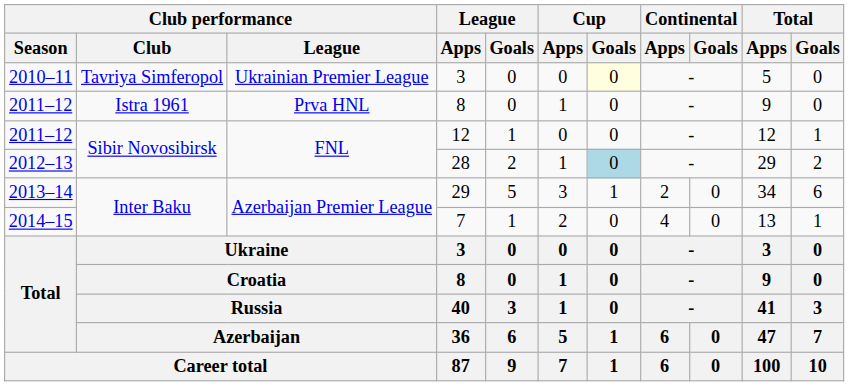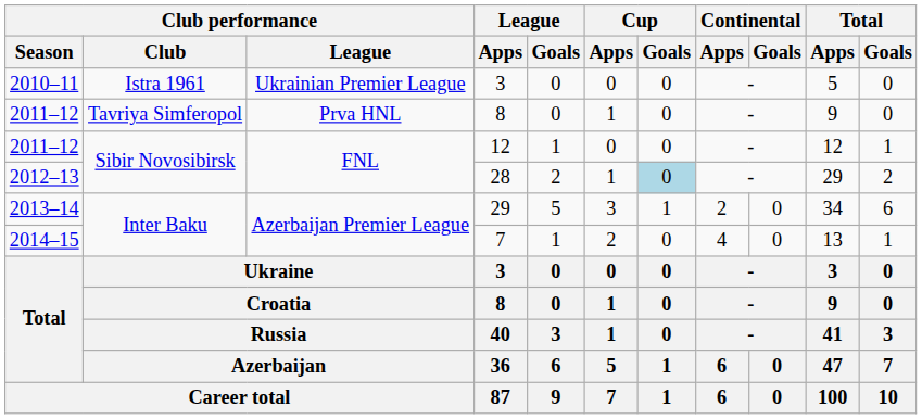 <table class="wikitable" style="text-align:center">
 <tr>
 <th colspan=3>Club performance</th>
 <th colspan=2>League</th>
 <th colspan=2>Cup</th>
 <th colspan=2>Continental</th>
 <th colspan=2>Total</th>
 </tr>
 <tr>
 <th>Season</th>
 <th>Club</th>
 <th>League</th>
 <th>Apps</th>
 <th>Goals</th>
 <th>Apps</th>
 <th>Goals</th>
 <th>Apps</th>
 <th>Goals</th>
 <th>Apps</th>
 <th>Goals</th>
 </tr>
 <tr>
 <td><a href='#'>2010–11</a></td>
-<td><a href='#'>Tavriya Simferopol</a></td>
+<td><a href='#'>Istra 1961</a></td>
 <td><a href='#'>Ukrainian Premier League</a></td>
 <td>3</td>
 <td>0</td>
 <td>0</td>
-<td style="background: lightyellow;">0</td>
+<td>0</td>
 <td colspan="2">-</td>
 <td>5</td>
 <td>0</td>
 </tr>
 <tr>
 <td><a href='#'>2011–12</a></td>
-<td><a href='#'>Istra 1961</a></td>
+<td><a href='#'>Tavriya Simferopol</a></td>
 <td><a href='#'>Prva HNL</a></td>
 <td>8</td>
 <td>0</td>
 <td>1</td>
 <td>0</td>
 <td colspan="2">-</td>
 <td>9</td>
 <td>0</td>
 </tr>
 <tr>
 <td><a href='#'>2011–12</a></td>
 <td rowspan="2"><a href='#'>Sibir Novosibirsk</a></td>
 <td rowspan="2"><a href='#'>FNL</a></td>
 <td>12</td>
 <td>1</td>
 <td>0</td>
 <td>0</td>
 <td colspan="2">-</td>
 <td>12</td>
 <td>1</td>
 </tr>
 <tr>
 <td><a href='#'>2012–13</a></td>
 <td>28</td>
 <td>2</td>
 <td>1</td>
 <td style="background: lightblue;">0</td>
 <td colspan="2">-</td>
 <td>29</td>
 <td>2</td>
 </tr>
 <tr>
 <td><a href='#'>2013–14</a></td>
 <td rowspan="2"><a href='#'>Inter Baku</a></td>
 <td rowspan="2"><a href='#'>Azerbaijan Premier League</a></td>
 <td>29</td>
 <td>5</td>
 <td>3</td>
 <td>1</td>
 <td>2</td>
 <td>0</td>
 <td>34</td>
 <td>6</td>
 </tr>
 <tr>
 <td><a href='#'>2014–15</a></td>
 <td>7</td>
 <td>1</td>
 <td>2</td>
 <td>0</td>
 <td>4</td>
 <td>0</td>
 <td>13</td>
 <td>1</td>
 </tr>
 <tr>
 <th rowspan=4>Total</th>
 <th colspan=2>Ukraine</th>
 <th>3</th>
 <th>0</th>
 <th>0</th>
 <th>0</th>
 <th colspan="2">-</th>
 <th>3</th>
 <th>0</th>
 </tr>
 <tr>
 <th colspan=2>Croatia</th>
 <th>8</th>
 <th>0</th>
 <th>1</th>
 <th>0</th>
 <th colspan="2">-</th>
 <th>9</th>
 <th>0</th>
 </tr>
 <tr>
 <th colspan=2>Russia</th>
 <th>40</th>
 <th>3</th>
 <th>1</th>
 <th>0</th>
 <th colspan="2">-</th>
 <th>41</th>
 <th>3</th>
 </tr>
 <tr>
 <th colspan=2>Azerbaijan</th>
 <th>36</th>
 <th>6</th>
 <th>5</th>
 <th>1</th>
 <th>6</th>
 <th>0</th>
 <th>47</th>
 <th>7</th>
 </tr>
 <tr>
 <th colspan=3>Career total</th>
 <th>87</th>
 <th>9</th>
 <th>7</th>
 <th>1</th>
 <th>6</th>
 <th>0</th>
 <th>100</th>
 <th>10</th>
 </tr>
 </table>
